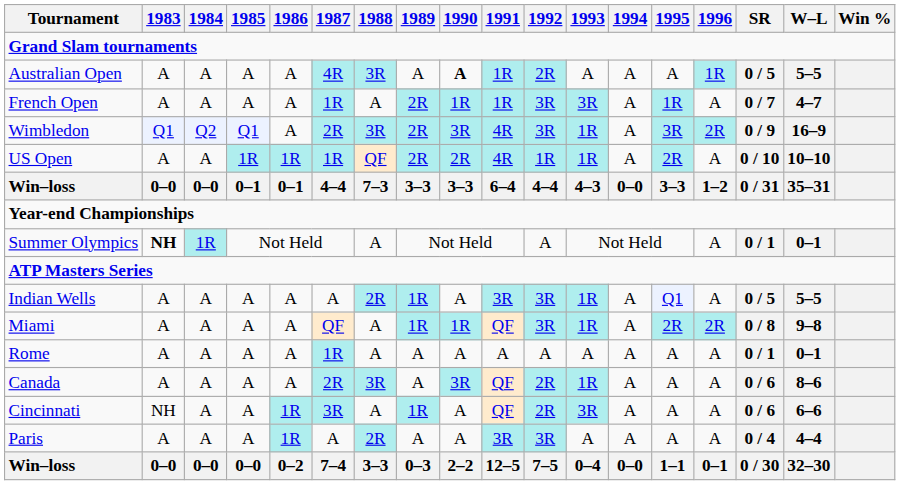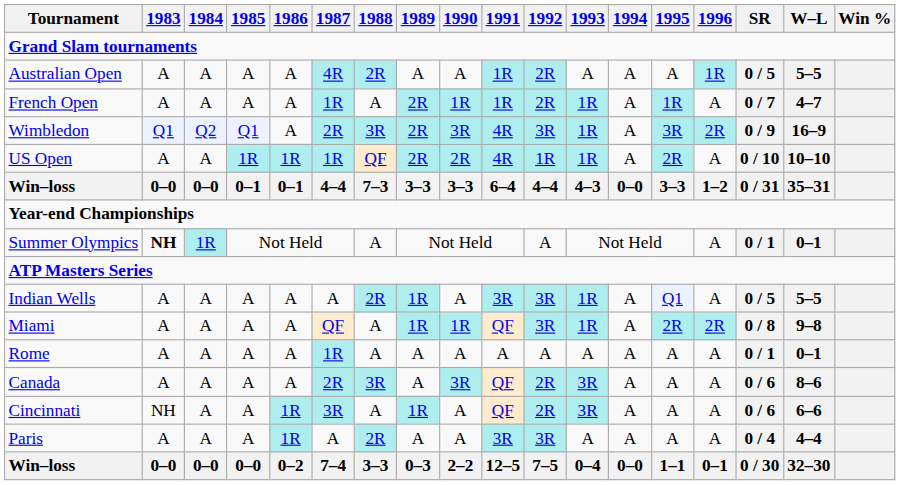 <table class=wikitable style=text-align:center;font-size:97%>
 <tr>
 <th>Tournament</th>
 <th><a href='#'>1983</a></th>
 <th><a href='#'>1984</a></th>
 <th><a href='#'>1985</a></th>
 <th><a href='#'>1986</a></th>
 <th><a href='#'>1987</a></th>
 <th><a href='#'>1988</a></th>
 <th><a href='#'>1989</a></th>
 <th><a href='#'>1990</a></th>
 <th><a href='#'>1991</a></th>
 <th><a href='#'>1992</a></th>
 <th><a href='#'>1993</a></th>
 <th><a href='#'>1994</a></th>
 <th><a href='#'>1995</a></th>
 <th><a href='#'>1996</a></th>
 <th>SR</th>
 <th>W–L</th>
 <th>Win %</th>
 </tr>
 <tr>
 <td colspan=23 align=left><strong><a href='#'>Grand Slam tournaments</a></strong></td>
 </tr>
 <tr>
 <td align=left><a href='#'>Australian Open</a></td>
 <td>A</td>
 <td>A</td>
 <td>A</td>
 <td>A</td>
 <td bgcolor=afeeee><a href='#'>4R</a></td>
-<td bgcolor=afeeee><a href='#'>3R</a></td>
+<td bgcolor=afeeee><a href='#'>2R</a></td>
 <td>A</td>
-<td><strong>A</strong></td>
+<td>A</td>
 <td bgcolor=afeeee><a href='#'>1R</a></td>
 <td bgcolor=afeeee><a href='#'>2R</a></td>
 <td>A</td>
 <td>A</td>
 <td>A</td>
 <td bgcolor=afeeee><a href='#'>1R</a></td>
 <th>0 / 5</th>
 <th>5–5</th>
 <th></th>
 </tr>
 <tr>
 <td align=left><a href='#'>French Open</a></td>
 <td>A</td>
 <td>A</td>
 <td>A</td>
 <td>A</td>
 <td bgcolor=afeeee><a href='#'>1R</a></td>
 <td>A</td>
 <td bgcolor=afeeee><a href='#'>2R</a></td>
 <td bgcolor=afeeee><a href='#'>1R</a></td>
 <td bgcolor=afeeee><a href='#'>1R</a></td>
-<td bgcolor=afeeee><a href='#'>3R</a></td>
-<td bgcolor=afeeee><a href='#'>3R</a></td>
+<td bgcolor=afeeee><a href='#'>2R</a></td>
+<td bgcolor=afeeee><a href='#'>1R</a></td>
 <td>A</td>
 <td bgcolor=afeeee><a href='#'>1R</a></td>
 <td>A</td>
 <th>0 / 7</th>
 <th>4–7</th>
 <th></th>
 </tr>
 <tr>
 <td align=left><a href='#'>Wimbledon</a></td>
 <td bgcolor=ecf2ff><a href='#'>Q1</a></td>
 <td bgcolor=ecf2ff><a href='#'>Q2</a></td>
 <td bgcolor=ecf2ff><a href='#'>Q1</a></td>
 <td>A</td>
 <td bgcolor=afeeee><a href='#'>2R</a></td>
 <td bgcolor=afeeee><a href='#'>3R</a></td>
 <td bgcolor=afeeee><a href='#'>2R</a></td>
 <td bgcolor=afeeee><a href='#'>3R</a></td>
 <td bgcolor=afeeee><a href='#'>4R</a></td>
 <td bgcolor=afeeee><a href='#'>3R</a></td>
 <td bgcolor=afeeee><a href='#'>1R</a></td>
 <td>A</td>
 <td bgcolor=afeeee><a href='#'>3R</a></td>
 <td bgcolor=afeeee><a href='#'>2R</a></td>
 <th>0 / 9</th>
 <th>16–9</th>
 <th></th>
 </tr>
 <tr>
 <td align=left><a href='#'>US Open</a></td>
 <td>A</td>
 <td>A</td>
 <td bgcolor=afeeee><a href='#'>1R</a></td>
 <td bgcolor=afeeee><a href='#'>1R</a></td>
 <td bgcolor=afeeee><a href='#'>1R</a></td>
 <td bgcolor=ffebcd><a href='#'>QF</a></td>
 <td bgcolor=afeeee><a href='#'>2R</a></td>
 <td bgcolor=afeeee><a href='#'>2R</a></td>
 <td bgcolor=afeeee><a href='#'>4R</a></td>
 <td bgcolor=afeeee><a href='#'>1R</a></td>
 <td bgcolor=afeeee><a href='#'>1R</a></td>
 <td>A</td>
 <td bgcolor=afeeee><a href='#'>2R</a></td>
 <td>A</td>
 <th>0 / 10</th>
 <th>10–10</th>
 <th></th>
 </tr>
 <tr>
 <th style=text-align:left>Win–loss</th>
 <th>0–0</th>
 <th>0–0</th>
 <th>0–1</th>
 <th>0–1</th>
 <th>4–4</th>
 <th>7–3</th>
 <th>3–3</th>
 <th>3–3</th>
 <th>6–4</th>
 <th>4–4</th>
 <th>4–3</th>
 <th>0–0</th>
 <th>3–3</th>
 <th>1–2</th>
 <th>0 / 31</th>
 <th>35–31</th>
 <th></th>
 </tr>
 <tr>
 <td colspan=23 align=left><strong>Year-end Championships</strong></td>
 </tr>
 <tr>
 <td align=left><a href='#'>Summer Olympics</a></td>
 <td colspan="1" align="center"><strong>NH</strong></td>
 <td bgcolor=afeeee><a href='#'>1R</a></td>
 <td colspan="3" align="center">Not Held</td>
 <td>A</td>
 <td colspan="3" align="center">Not Held</td>
 <td>A</td>
 <td colspan="3" align="center">Not Held</td>
 <td>A</td>
 <th>0 / 1</th>
 <th>0–1</th>
 <th></th>
 </tr>
 <tr>
 <td colspan=23 align=left><strong><a href='#'>ATP Masters Series</a></strong></td>
 </tr>
 <tr>
 <td align=left><a href='#'>Indian Wells</a></td>
 <td>A</td>
 <td>A</td>
 <td>A</td>
 <td>A</td>
 <td>A</td>
 <td bgcolor=afeeee><a href='#'>2R</a></td>
 <td bgcolor=afeeee><a href='#'>1R</a></td>
 <td>A</td>
 <td bgcolor=afeeee><a href='#'>3R</a></td>
 <td bgcolor=afeeee><a href='#'>3R</a></td>
 <td bgcolor=afeeee><a href='#'>1R</a></td>
 <td>A</td>
 <td bgcolor=ecf2ff><a href='#'>Q1</a></td>
 <td>A</td>
 <th>0 / 5</th>
 <th>5–5</th>
 <th></th>
 </tr>
 <tr>
 <td align=left><a href='#'>Miami</a></td>
 <td>A</td>
 <td>A</td>
 <td>A</td>
 <td>A</td>
 <td bgcolor=ffebcd><a href='#'>QF</a></td>
 <td>A</td>
 <td bgcolor=afeeee><a href='#'>1R</a></td>
 <td bgcolor=afeeee><a href='#'>1R</a></td>
 <td bgcolor=ffebcd><a href='#'>QF</a></td>
 <td bgcolor=afeeee><a href='#'>3R</a></td>
 <td bgcolor=afeeee><a href='#'>1R</a></td>
 <td>A</td>
 <td bgcolor=afeeee><a href='#'>2R</a></td>
 <td bgcolor=afeeee><a href='#'>2R</a></td>
 <th>0 / 8</th>
 <th>9–8</th>
 <th></th>
 </tr>
 <tr>
 <td align=left><a href='#'>Rome</a></td>
 <td>A</td>
 <td>A</td>
 <td>A</td>
 <td>A</td>
 <td bgcolor=afeeee><a href='#'>1R</a></td>
 <td>A</td>
 <td>A</td>
 <td>A</td>
 <td>A</td>
 <td>A</td>
 <td>A</td>
 <td>A</td>
 <td>A</td>
 <td>A</td>
 <th>0 / 1</th>
 <th>0–1</th>
 <th></th>
 </tr>
 <tr>
 <td align=left><a href='#'>Canada</a></td>
 <td>A</td>
 <td>A</td>
 <td>A</td>
 <td>A</td>
 <td bgcolor=afeeee><a href='#'>2R</a></td>
 <td bgcolor=afeeee><a href='#'>3R</a></td>
 <td>A</td>
 <td bgcolor=afeeee><a href='#'>3R</a></td>
 <td bgcolor=ffebcd><a href='#'>QF</a></td>
 <td bgcolor=afeeee><a href='#'>2R</a></td>
-<td bgcolor=afeeee><a href='#'>1R</a></td>
+<td bgcolor=afeeee><a href='#'>3R</a></td>
 <td>A</td>
 <td>A</td>
 <td>A</td>
 <th>0 / 6</th>
 <th>8–6</th>
 <th></th>
 </tr>
 <tr>
 <td align=left><a href='#'>Cincinnati</a></td>
 <td colspan="1" align="center">NH</td>
 <td>A</td>
 <td>A</td>
 <td bgcolor=afeeee><a href='#'>1R</a></td>
 <td bgcolor=afeeee><a href='#'>3R</a></td>
 <td>A</td>
 <td bgcolor=afeeee><a href='#'>1R</a></td>
 <td>A</td>
 <td bgcolor=ffebcd><a href='#'>QF</a></td>
 <td bgcolor=afeeee><a href='#'>2R</a></td>
 <td bgcolor=afeeee><a href='#'>3R</a></td>
 <td>A</td>
 <td>A</td>
 <td>A</td>
 <th>0 / 6</th>
 <th>6–6</th>
 <th></th>
 </tr>
 <tr>
 <td align=left><a href='#'>Paris</a></td>
 <td>A</td>
 <td>A</td>
 <td>A</td>
 <td bgcolor=afeeee><a href='#'>1R</a></td>
 <td>A</td>
 <td bgcolor=afeeee><a href='#'>2R</a></td>
 <td>A</td>
 <td>A</td>
 <td bgcolor=afeeee><a href='#'>3R</a></td>
 <td bgcolor=afeeee><a href='#'>3R</a></td>
 <td>A</td>
 <td>A</td>
 <td>A</td>
 <td>A</td>
 <th>0 / 4</th>
 <th>4–4</th>
 <th></th>
 </tr>
 <tr>
 <th style=text-align:left>Win–loss</th>
 <th>0–0</th>
 <th>0–0</th>
 <th>0–0</th>
 <th>0–2</th>
 <th>7–4</th>
 <th>3–3</th>
 <th>0–3</th>
 <th>2–2</th>
 <th>12–5</th>
 <th>7–5</th>
 <th>0–4</th>
 <th>0–0</th>
 <th>1–1</th>
 <th>0–1</th>
 <th>0 / 30</th>
 <th>32–30</th>
 <th></th>
 </tr>
 </table>
